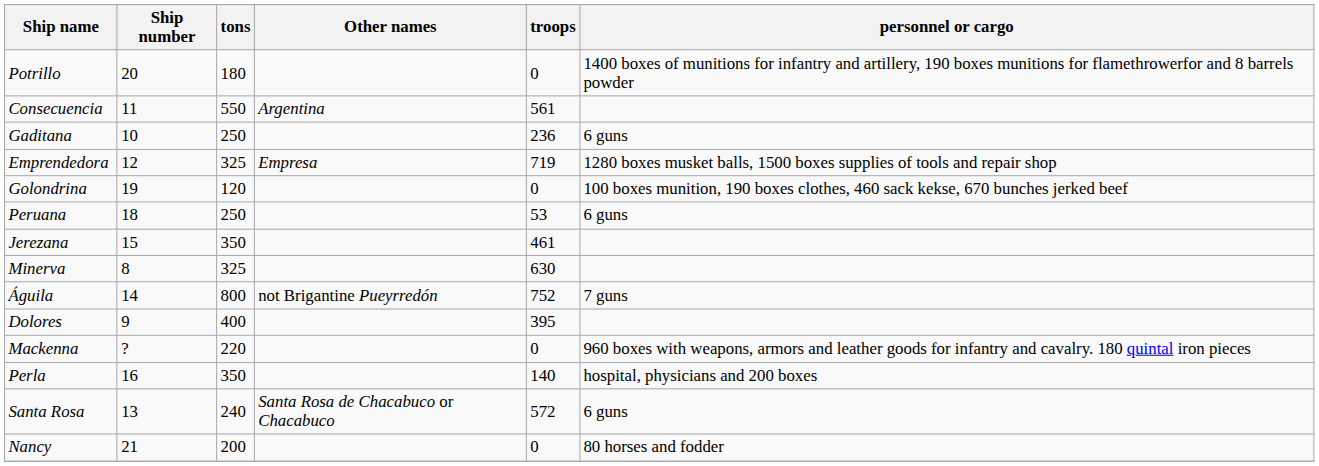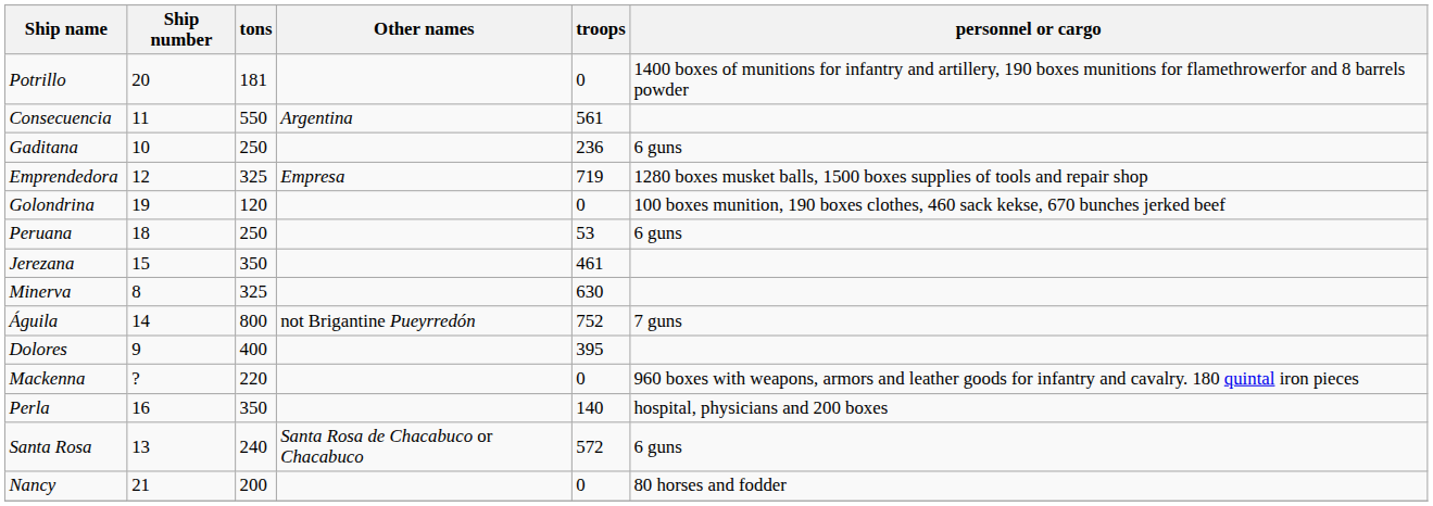 <table class="wikitable sortable">
 <tr>
 </tr>
 <tr>
 <th align=center scope="col" width="100">Ship name</th>
 <th align=center scope="col">Ship number</th>
 <th align=center scope="col">tons</th>
 <th align=center scope="col" class="unsortable">Other names</th>
 <th align=center scope="col"><strong>troops</strong></th>
 <th align=center scope="col" class="unsortable">personnel or cargo</th>
 </tr>
 <tr>
 <td><em>Potrillo</em></td>
 <td>20</td>
-<td>180</td>
+<td>181</td>
 <td></td>
 <td>0</td>
 <td>1400 boxes of munitions for infantry and artillery, 190 boxes munitions for flamethrowerfor and 8 barrels powder</td>
 </tr>
 <tr>
 <td><em>Consecuencia</em></td>
 <td>11</td>
 <td>550</td>
 <td><em>Argentina</em></td>
 <td>561</td>
 <td></td>
 </tr>
 <tr>
 <td><em>Gaditana</em></td>
 <td>10</td>
 <td>250</td>
 <td></td>
 <td>236</td>
 <td>6 guns</td>
 </tr>
 <tr>
 <td><em>Emprendedora</em></td>
 <td>12</td>
 <td>325</td>
 <td><em>Empresa</em></td>
 <td>719</td>
 <td>1280 boxes musket balls, 1500 boxes supplies of tools and repair shop</td>
 </tr>
 <tr>
 <td><em>Golondrina</em></td>
 <td>19</td>
 <td>120</td>
 <td></td>
 <td>0</td>
 <td>100 boxes munition, 190 boxes clothes, 460 sack kekse, 670 bunches jerked beef</td>
 </tr>
 <tr>
 <td><em>Peruana</em></td>
 <td>18</td>
 <td>250</td>
 <td></td>
 <td>53</td>
 <td>6 guns</td>
 </tr>
 <tr>
 <td><em>Jerezana</em></td>
 <td>15</td>
 <td>350</td>
 <td></td>
 <td>461</td>
 <td></td>
 </tr>
 <tr>
 <td><em>Minerva</em></td>
 <td>8</td>
 <td>325</td>
 <td></td>
 <td>630</td>
 <td></td>
 </tr>
 <tr>
 <td><em>Águila</em></td>
 <td>14</td>
 <td>800</td>
 <td>not Brigantine <em>Pueyrredón</em></td>
 <td>752</td>
 <td>7 guns</td>
 </tr>
 <tr>
 <td><em>Dolores</em></td>
 <td>9</td>
 <td>400</td>
 <td></td>
 <td>395</td>
 <td></td>
 </tr>
 <tr>
 <td><em>Mackenna</em></td>
 <td>?</td>
 <td>220</td>
 <td></td>
 <td>0</td>
 <td>960 boxes with weapons, armors and leather goods for infantry and cavalry. 180 <a href='#'>quintal</a> iron pieces</td>
 </tr>
 <tr>
 <td><em>Perla</em></td>
 <td>16</td>
 <td>350</td>
 <td></td>
 <td>140</td>
 <td>hospital, physicians and 200 boxes</td>
 </tr>
 <tr>
 <td><em>Santa Rosa</em></td>
 <td>13</td>
 <td>240</td>
 <td><em>Santa Rosa de Chacabuco</em> or <em>Chacabuco</em></td>
 <td>572</td>
 <td>6 guns</td>
 </tr>
 <tr>
 <td><em>Nancy</em></td>
 <td>21</td>
 <td>200</td>
 <td></td>
 <td>0</td>
 <td>80 horses and fodder</td>
 </tr>
 <tr>
 </tr>
 </table>
